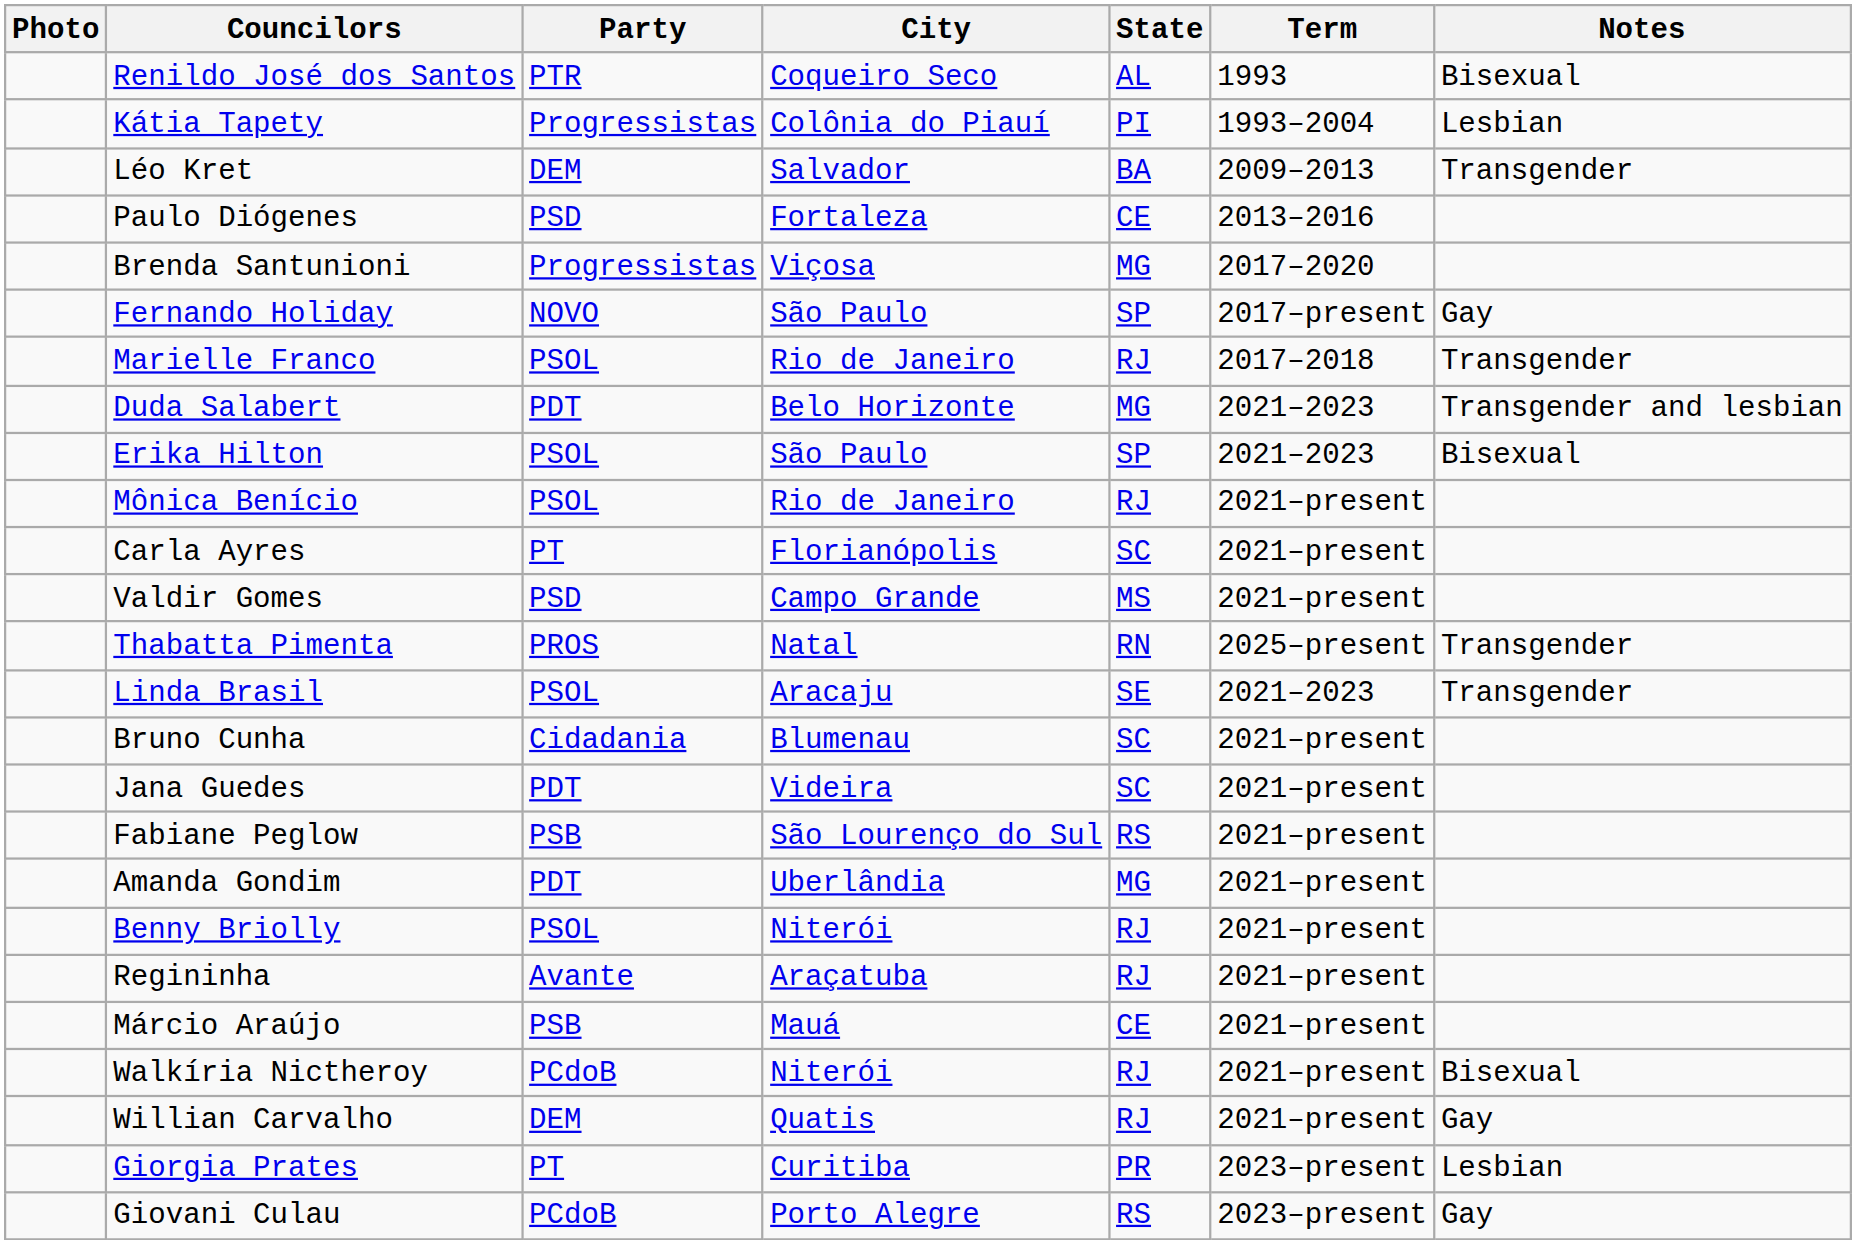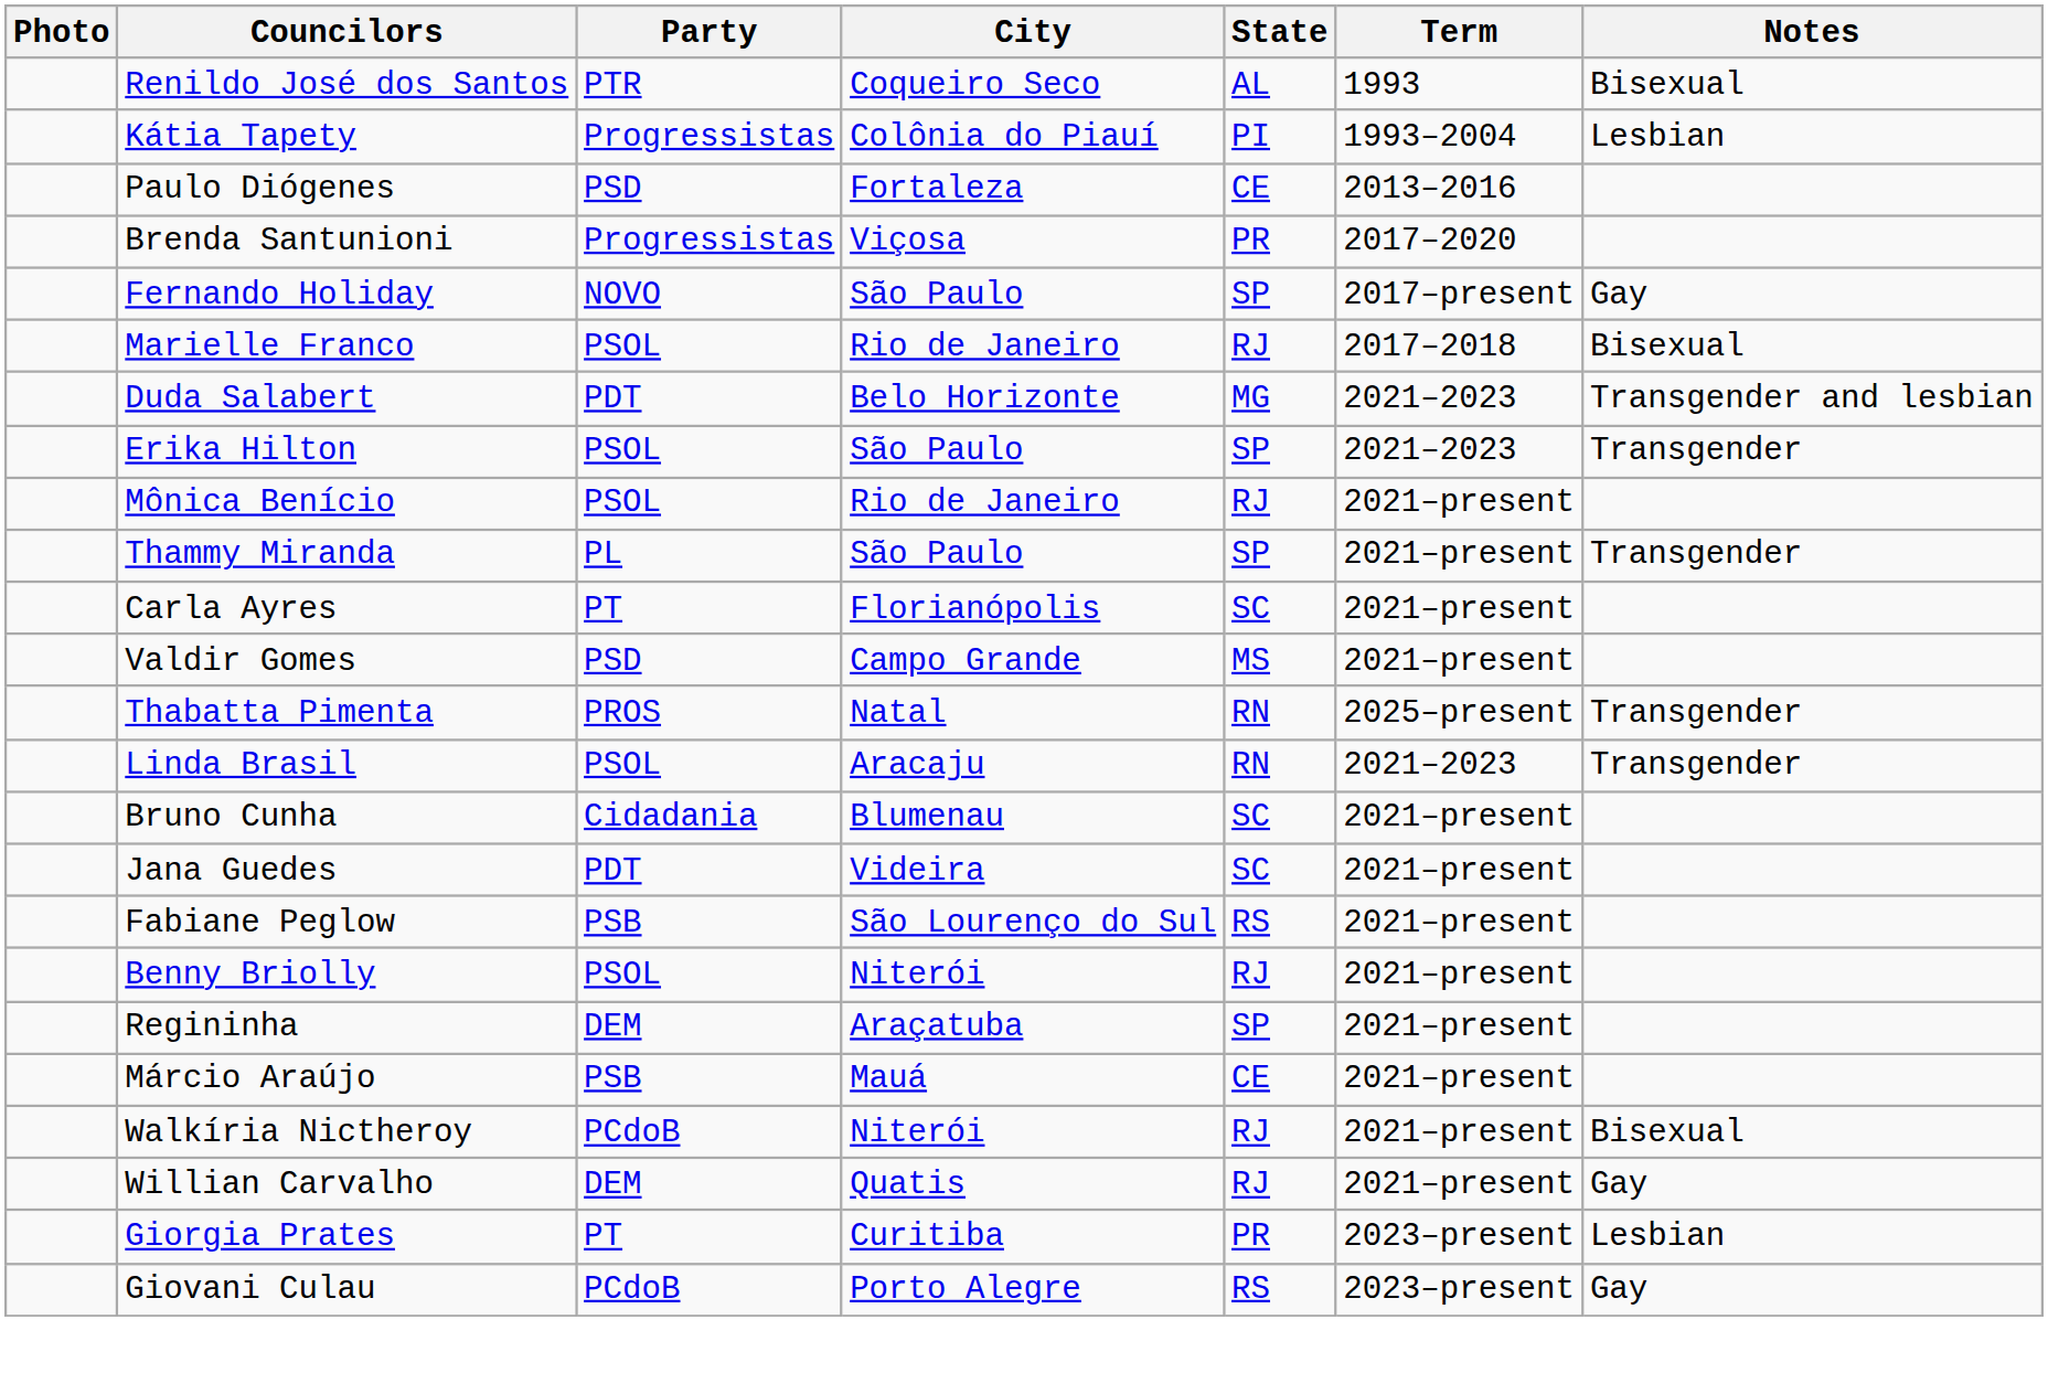 <table class="wikitable">
 <tr>
 <th>Photo</th>
 <th>Councilors</th>
 <th>Party</th>
 <th>City</th>
 <th>State</th>
 <th>Term</th>
 <th>Notes</th>
 </tr>
 <tr>
 <td></td>
 <td><a href='#'>Renildo José dos Santos</a></td>
 <td><a href='#'>PTR</a></td>
 <td><a href='#'>Coqueiro Seco</a></td>
 <td><a href='#'>AL</a></td>
 <td>1993</td>
 <td>Bisexual</td>
 </tr>
 <tr>
 <td></td>
 <td><a href='#'>Kátia Tapety</a></td>
 <td><a href='#'>Progressistas</a></td>
 <td><a href='#'>Colônia do Piauí</a></td>
 <td><a href='#'>PI</a></td>
 <td>1993–2004</td>
 <td>Lesbian</td>
 </tr>
 <tr>
 <td></td>
-<td>Léo Kret</td>
-<td><a href='#'>DEM</a></td>
-<td><a href='#'>Salvador</a></td>
-<td><a href='#'>BA</a></td>
-<td>2009–2013</td>
-<td>Transgender</td>
-</tr>
-<tr>
-<td></td>
 <td>Paulo Diógenes</td>
 <td><a href='#'>PSD</a></td>
 <td><a href='#'>Fortaleza</a></td>
 <td><a href='#'>CE</a></td>
 <td>2013–2016</td>
 <td></td>
 </tr>
 <tr>
 <td></td>
 <td>Brenda Santunioni</td>
 <td><a href='#'>Progressistas</a></td>
 <td><a href='#'>Viçosa</a></td>
-<td><a href='#'>MG</a></td>
+<td><a href='#'>PR</a></td>
 <td>2017–2020</td>
 <td></td>
 </tr>
 <tr>
 <td></td>
 <td><a href='#'>Fernando Holiday</a></td>
 <td><a href='#'>NOVO</a></td>
 <td><a href='#'>São Paulo</a></td>
 <td><a href='#'>SP</a></td>
 <td>2017–present</td>
 <td>Gay</td>
 </tr>
 <tr>
 <td></td>
 <td><a href='#'>Marielle Franco</a></td>
 <td><a href='#'>PSOL</a></td>
 <td><a href='#'>Rio de Janeiro</a></td>
 <td><a href='#'>RJ</a></td>
 <td>2017–2018</td>
-<td>Transgender</td>
+<td>Bisexual</td>
 </tr>
 <tr>
 <td></td>
 <td><a href='#'>Duda Salabert</a></td>
 <td><a href='#'>PDT</a></td>
 <td><a href='#'>Belo Horizonte</a></td>
 <td><a href='#'>MG</a></td>
 <td>2021–2023</td>
 <td>Transgender and lesbian</td>
 </tr>
 <tr>
 <td></td>
 <td><a href='#'>Erika Hilton</a></td>
 <td><a href='#'>PSOL</a></td>
 <td><a href='#'>São Paulo</a></td>
 <td><a href='#'>SP</a></td>
 <td>2021–2023</td>
-<td>Bisexual</td>
+<td>Transgender</td>
 </tr>
 <tr>
 <td></td>
 <td><a href='#'>Mônica Benício</a></td>
 <td><a href='#'>PSOL</a></td>
 <td><a href='#'>Rio de Janeiro</a></td>
 <td><a href='#'>RJ</a></td>
 <td>2021–present</td>
 <td></td>
+</tr>
+<tr>
+<td></td>
+<td><a href='#'>Thammy Miranda</a></td>
+<td><a href='#'>PL</a></td>
+<td><a href='#'>São Paulo</a></td>
+<td><a href='#'>SP</a></td>
+<td>2021–present</td>
+<td>Transgender</td>
 </tr>
 <tr>
 <td></td>
 <td>Carla Ayres</td>
 <td><a href='#'>PT</a></td>
 <td><a href='#'>Florianópolis</a></td>
 <td><a href='#'>SC</a></td>
 <td>2021–present</td>
 <td></td>
 </tr>
 <tr>
 <td></td>
 <td>Valdir Gomes</td>
 <td><a href='#'>PSD</a></td>
 <td><a href='#'>Campo Grande</a></td>
 <td><a href='#'>MS</a></td>
 <td>2021–present</td>
 <td></td>
 </tr>
 <tr>
 <td></td>
 <td><a href='#'>Thabatta Pimenta</a></td>
 <td><a href='#'>PROS</a></td>
 <td><a href='#'>Natal</a></td>
 <td><a href='#'>RN</a></td>
 <td>2025–present</td>
 <td>Transgender</td>
 </tr>
 <tr>
 <td></td>
 <td><a href='#'>Linda Brasil</a></td>
 <td><a href='#'>PSOL</a></td>
 <td><a href='#'>Aracaju</a></td>
-<td><a href='#'>SE</a></td>
+<td><a href='#'>RN</a></td>
 <td>2021–2023</td>
 <td>Transgender</td>
 </tr>
 <tr>
 <td></td>
 <td>Bruno Cunha</td>
 <td><a href='#'>Cidadania</a></td>
 <td><a href='#'>Blumenau</a></td>
 <td><a href='#'>SC</a></td>
 <td>2021–present</td>
 <td></td>
 </tr>
 <tr>
 <td></td>
 <td>Jana Guedes</td>
 <td><a href='#'>PDT</a></td>
 <td><a href='#'>Videira</a></td>
 <td><a href='#'>SC</a></td>
 <td>2021–present</td>
 <td></td>
 </tr>
 <tr>
 <td></td>
 <td>Fabiane Peglow</td>
 <td><a href='#'>PSB</a></td>
 <td><a href='#'>São Lourenço do Sul</a></td>
 <td><a href='#'>RS</a></td>
 <td>2021–present</td>
 <td></td>
 </tr>
 <tr>
 <td></td>
-<td>Amanda Gondim</td>
-<td><a href='#'>PDT</a></td>
-<td><a href='#'>Uberlândia</a></td>
-<td><a href='#'>MG</a></td>
-<td>2021–present</td>
-<td></td>
-</tr>
-<tr>
-<td></td>
 <td><a href='#'>Benny Briolly</a></td>
 <td><a href='#'>PSOL</a></td>
 <td><a href='#'>Niterói</a></td>
 <td><a href='#'>RJ</a></td>
 <td>2021–present</td>
 <td></td>
 </tr>
 <tr>
 <td></td>
 <td>Regininha</td>
-<td><a href='#'>Avante</a></td>
+<td><a href='#'>DEM</a></td>
 <td><a href='#'>Araçatuba</a></td>
-<td><a href='#'>RJ</a></td>
+<td><a href='#'>SP</a></td>
 <td>2021–present</td>
 <td></td>
 </tr>
 <tr>
 <td></td>
 <td>Márcio Araújo</td>
 <td><a href='#'>PSB</a></td>
 <td><a href='#'>Mauá</a></td>
 <td><a href='#'>CE</a></td>
 <td>2021–present</td>
 <td></td>
 </tr>
 <tr>
 <td></td>
 <td>Walkíria Nictheroy</td>
 <td><a href='#'>PCdoB</a></td>
 <td><a href='#'>Niterói</a></td>
 <td><a href='#'>RJ</a></td>
 <td>2021–present</td>
 <td>Bisexual</td>
 </tr>
 <tr>
 <td></td>
 <td>Willian Carvalho</td>
 <td><a href='#'>DEM</a></td>
 <td><a href='#'>Quatis</a></td>
 <td><a href='#'>RJ</a></td>
 <td>2021–present</td>
 <td>Gay</td>
 </tr>
 <tr>
 <td></td>
 <td><a href='#'>Giorgia Prates</a></td>
 <td><a href='#'>PT</a></td>
 <td><a href='#'>Curitiba</a></td>
 <td><a href='#'>PR</a></td>
 <td>2023–present</td>
 <td>Lesbian</td>
 </tr>
 <tr>
 <td></td>
 <td>Giovani Culau</td>
 <td><a href='#'>PCdoB</a></td>
 <td><a href='#'>Porto Alegre</a></td>
 <td><a href='#'>RS</a></td>
 <td>2023–present</td>
 <td>Gay</td>
 </tr>
 </table>
